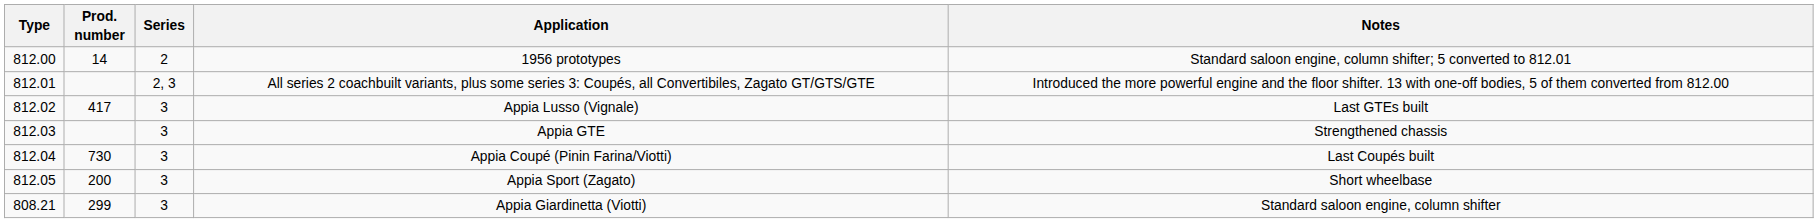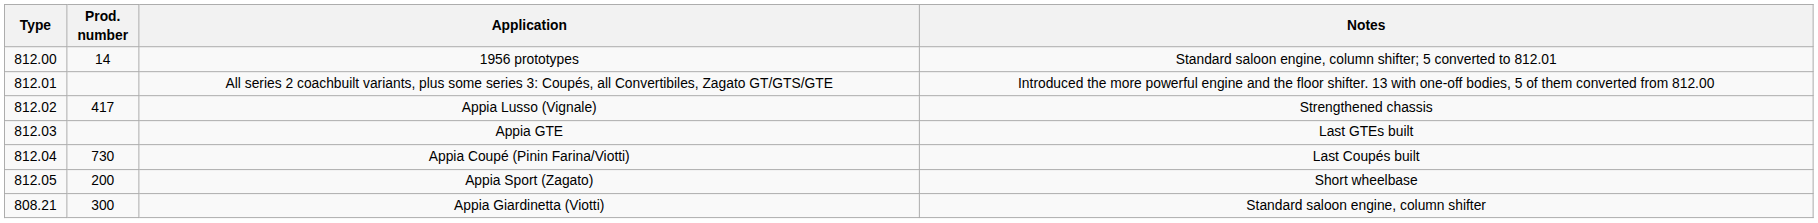 <table class="wikitable" style="font-size:90%; text-align:center; line-height:1.3em;" width=95%>
 <tr>
 <th>Type</th>
 <th>Prod.<br>number</th>
-<th>Series</th>
 <th>Application</th>
 <th>Notes</th>
 </tr>
 <tr>
 <td>812.00</td>
 <td>14</td>
-<td>2</td>
 <td>1956 prototypes</td>
 <td>Standard saloon engine, column shifter; 5 converted to 812.01</td>
 </tr>
 <tr>
 <td>812.01</td>
 <td></td>
-<td>2, 3</td>
 <td>All series 2 coachbuilt variants, plus some series 3: Coupés, all Convertibiles, Zagato GT/GTS/GTE</td>
 <td>Introduced the more powerful engine and the floor shifter. 13 with one-off bodies, 5 of them converted from 812.00</td>
 </tr>
 <tr>
 <td>812.02</td>
 <td>417</td>
-<td>3</td>
 <td>Appia Lusso (Vignale)</td>
-<td>Last GTEs built</td>
+<td>Strengthened chassis</td>
 </tr>
 <tr>
 <td>812.03</td>
 <td></td>
-<td>3</td>
 <td>Appia GTE</td>
-<td>Strengthened chassis</td>
+<td>Last GTEs built</td>
 </tr>
 <tr>
 <td>812.04</td>
 <td>730</td>
-<td>3</td>
 <td>Appia Coupé (Pinin Farina/Viotti)</td>
 <td>Last Coupés built</td>
 </tr>
 <tr>
 <td>812.05</td>
 <td>200</td>
-<td>3</td>
 <td>Appia Sport (Zagato)</td>
 <td>Short wheelbase</td>
 </tr>
 <tr>
 <td>808.21</td>
-<td>299</td>
-<td>3</td>
+<td>300</td>
 <td>Appia Giardinetta (Viotti)</td>
 <td>Standard saloon engine, column shifter</td>
 </tr>
 </table>
